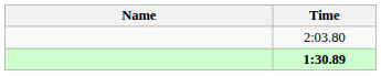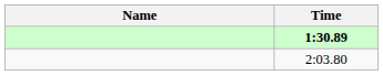 <table class="wikitable" style="text-align:center;">
 <tr>
 <th style="width:19em">Name</th>
 <th style="width:7em">Time</th>
 </tr>
+<tr bgcolor=ccffcc>
+<td align=left><strong></strong></td>
+<td><strong>1:30.89</strong></td>
+</tr>
 <tr>
 <td align=left></td>
 <td>2:03.80</td>
 </tr>
-<tr bgcolor=ccffcc>
-<td align=left><strong></strong></td>
-<td><strong>1:30.89</strong></td>
-</tr>
 </table>
